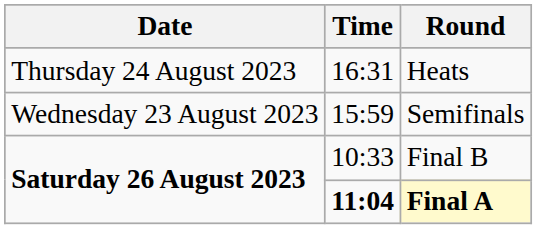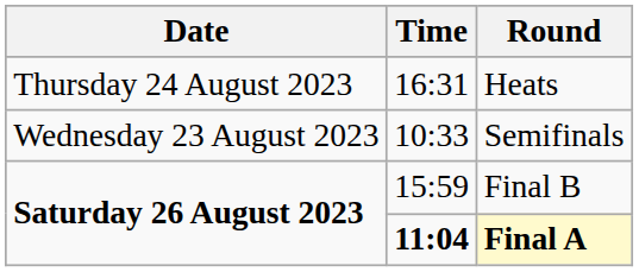 <table class="wikitable">
 <tr>
 <th>Date</th>
 <th>Time</th>
 <th>Round</th>
 </tr>
 <tr>
 <td>Thursday 24 August 2023</td>
 <td>16:31</td>
 <td>Heats</td>
 </tr>
 <tr>
 <td>Wednesday 23 August 2023</td>
-<td>15:59</td>
+<td>10:33</td>
 <td>Semifinals</td>
 </tr>
 <tr>
 <td rowspan=2><strong>Saturday 26 August 2023</strong></td>
-<td>10:33</td>
+<td>15:59</td>
 <td>Final B</td>
 </tr>
 <tr>
 <td><strong>11:04</strong></td>
 <td style=background:lemonchiffon><strong>Final A</strong></td>
 </tr>
 </table>
